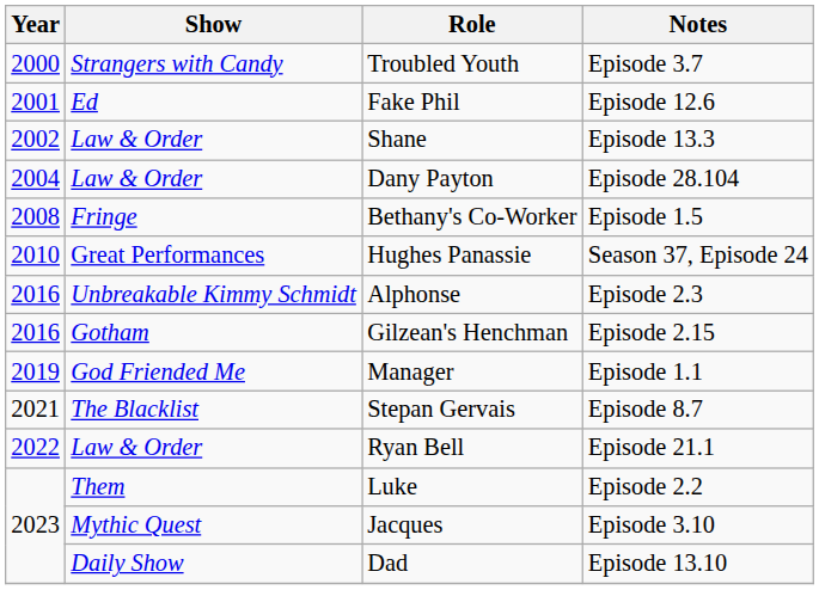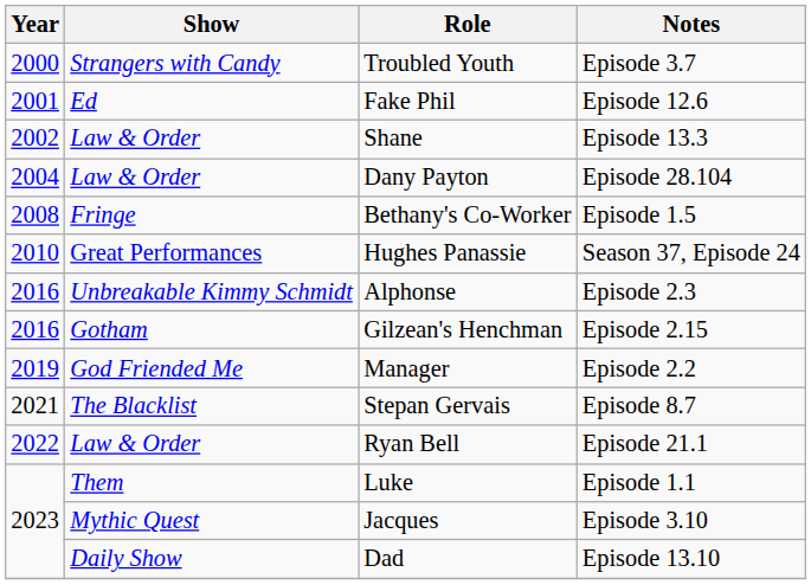 <table class="wikitable">
 <tr>
 <th>Year</th>
 <th>Show</th>
 <th>Role</th>
 <th>Notes</th>
 </tr>
 <tr>
 <td><a href='#'>2000</a></td>
 <td><em><a href='#'>Strangers with Candy</a></em></td>
 <td>Troubled Youth</td>
 <td>Episode 3.7</td>
 </tr>
 <tr>
 <td><a href='#'>2001</a></td>
 <td><em><a href='#'>Ed</a></em></td>
 <td>Fake Phil</td>
 <td>Episode 12.6</td>
 </tr>
 <tr>
 <td><a href='#'>2002</a></td>
 <td><em><a href='#'>Law & Order</a></em></td>
 <td>Shane</td>
 <td>Episode 13.3</td>
 </tr>
 <tr>
 <td><a href='#'>2004</a></td>
 <td><em><a href='#'>Law & Order</a></em></td>
 <td>Dany Payton</td>
 <td>Episode 28.104</td>
 </tr>
 <tr>
 <td><a href='#'>2008</a></td>
 <td><em><a href='#'>Fringe</a></em></td>
 <td>Bethany's Co-Worker</td>
 <td>Episode 1.5</td>
 </tr>
 <tr>
 <td><a href='#'>2010</a></td>
 <td><a href='#'>Great Performances</a></td>
 <td>Hughes Panassie</td>
 <td>Season 37, Episode 24</td>
 </tr>
 <tr>
 <td><a href='#'>2016</a></td>
 <td><em><a href='#'>Unbreakable Kimmy Schmidt</a></em></td>
 <td>Alphonse</td>
 <td>Episode 2.3</td>
 </tr>
 <tr>
 <td><a href='#'>2016</a></td>
 <td><em><a href='#'>Gotham</a></em></td>
 <td>Gilzean's Henchman</td>
 <td>Episode 2.15</td>
 </tr>
 <tr>
 <td><a href='#'>2019</a></td>
 <td><em><a href='#'>God Friended Me</a></em></td>
 <td>Manager</td>
-<td>Episode 1.1</td>
+<td>Episode 2.2</td>
 </tr>
 <tr>
 <td>2021</td>
 <td><em><a href='#'>The Blacklist</a></em></td>
 <td>Stepan Gervais</td>
 <td>Episode 8.7</td>
 </tr>
 <tr>
 <td><a href='#'>2022</a></td>
 <td><em><a href='#'>Law & Order</a></em></td>
 <td>Ryan Bell</td>
 <td>Episode 21.1</td>
 </tr>
 <tr>
 <td rowspan=3>2023</td>
 <td><em><a href='#'>Them</a></em></td>
 <td>Luke</td>
-<td>Episode 2.2</td>
+<td>Episode 1.1</td>
 </tr>
 <tr>
 <td><em><a href='#'>Mythic Quest</a></em></td>
 <td>Jacques</td>
 <td>Episode 3.10</td>
 </tr>
 <tr>
 <td><em><a href='#'>Daily Show</a></em></td>
 <td>Dad</td>
 <td>Episode 13.10</td>
 </tr>
 <tr>
 </tr>
 </table>
